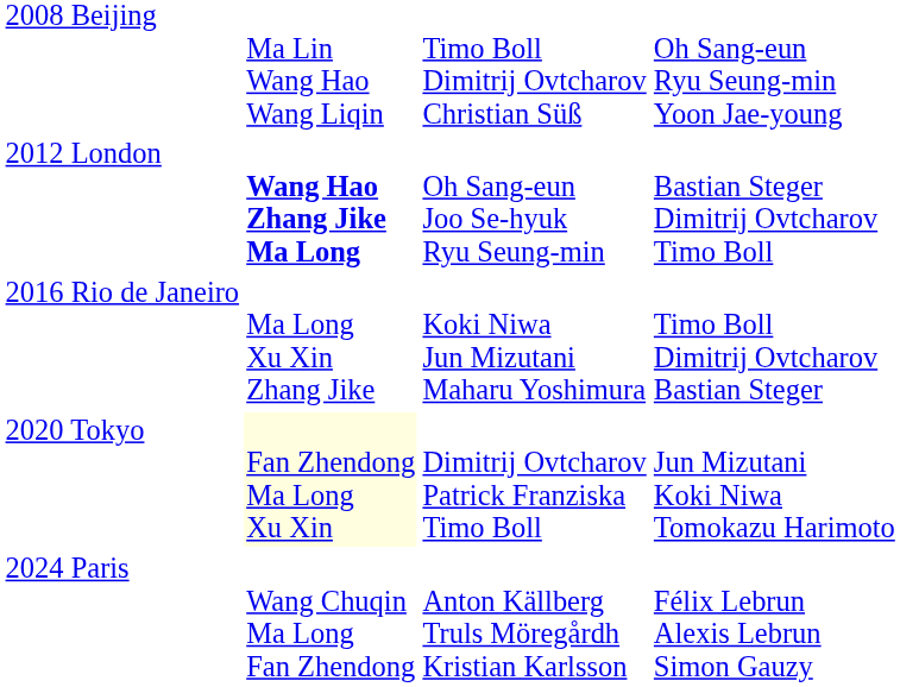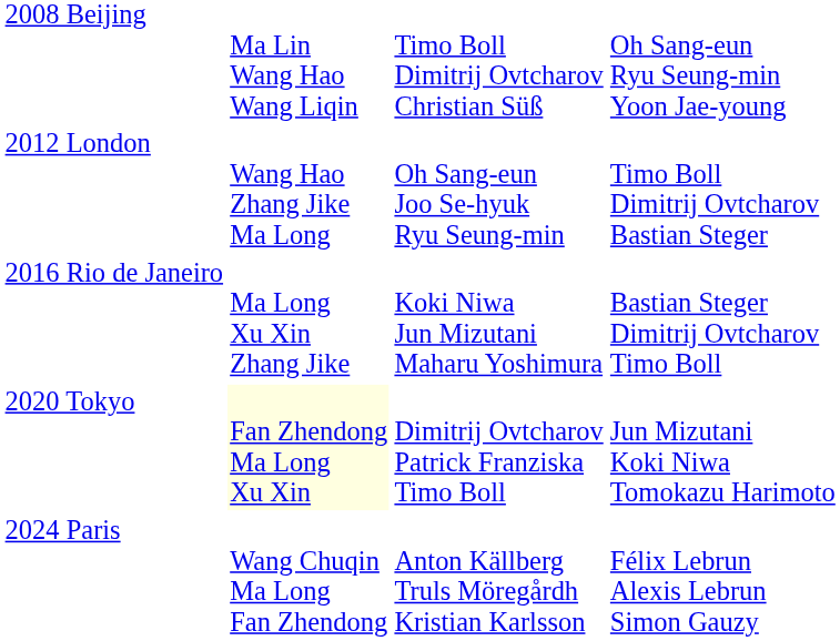 <table>
 <tr valign="top">
 <td><a href='#'>2008 Beijing</a><br></td>
 <td><br><a href='#'>Ma Lin</a><br><a href='#'>Wang Hao</a><br><a href='#'>Wang Liqin</a></td>
 <td><br><a href='#'>Timo Boll</a><br><a href='#'>Dimitrij Ovtcharov</a><br><a href='#'>Christian Süß</a></td>
 <td><br><a href='#'>Oh Sang-eun</a><br><a href='#'>Ryu Seung-min</a><br><a href='#'>Yoon Jae-young</a></td>
 </tr>
 <tr valign="top">
 <td><a href='#'>2012 London</a><br></td>
-<td><strong><br><a href='#'>Wang Hao</a><br><a href='#'>Zhang Jike</a><br><a href='#'>Ma Long</a></strong></td>
+<td><br><a href='#'>Wang Hao</a><br><a href='#'>Zhang Jike</a><br><a href='#'>Ma Long</a></td>
 <td><br><a href='#'>Oh Sang-eun</a><br><a href='#'>Joo Se-hyuk</a><br><a href='#'>Ryu Seung-min</a></td>
-<td><br><a href='#'>Bastian Steger</a><br><a href='#'>Dimitrij Ovtcharov</a><br><a href='#'>Timo Boll</a></td>
+<td><br><a href='#'>Timo Boll</a><br><a href='#'>Dimitrij Ovtcharov</a><br><a href='#'>Bastian Steger</a></td>
 </tr>
 <tr valign="top">
 <td><a href='#'>2016 Rio de Janeiro</a><br></td>
 <td><br><a href='#'>Ma Long</a><br><a href='#'>Xu Xin</a><br><a href='#'>Zhang Jike</a></td>
 <td><br><a href='#'>Koki Niwa</a><br><a href='#'>Jun Mizutani</a><br><a href='#'>Maharu Yoshimura</a></td>
-<td><br><a href='#'>Timo Boll</a><br><a href='#'>Dimitrij Ovtcharov</a><br><a href='#'>Bastian Steger</a></td>
+<td><br><a href='#'>Bastian Steger</a><br><a href='#'>Dimitrij Ovtcharov</a><br><a href='#'>Timo Boll</a></td>
 </tr>
 <tr valign="top">
 <td><a href='#'>2020 Tokyo</a><br></td>
 <td style="background: lightyellow;"><br><a href='#'>Fan Zhendong</a><br><a href='#'>Ma Long</a><br><a href='#'>Xu Xin</a></td>
 <td><br><a href='#'>Dimitrij Ovtcharov</a><br><a href='#'>Patrick Franziska</a><br><a href='#'>Timo Boll</a></td>
 <td><br><a href='#'>Jun Mizutani</a><br><a href='#'>Koki Niwa</a><br><a href='#'>Tomokazu Harimoto</a></td>
 </tr>
 <tr valign="top">
 <td><a href='#'>2024 Paris</a><br></td>
 <td><br><a href='#'>Wang Chuqin</a><br><a href='#'>Ma Long</a><br><a href='#'>Fan Zhendong</a></td>
 <td><br><a href='#'>Anton Källberg</a><br><a href='#'>Truls Möregårdh</a><br><a href='#'>Kristian Karlsson</a></td>
 <td><br><a href='#'>Félix Lebrun</a><br><a href='#'>Alexis Lebrun</a><br><a href='#'>Simon Gauzy</a></td>
 </tr>
 <tr>
 </tr>
 </table>
